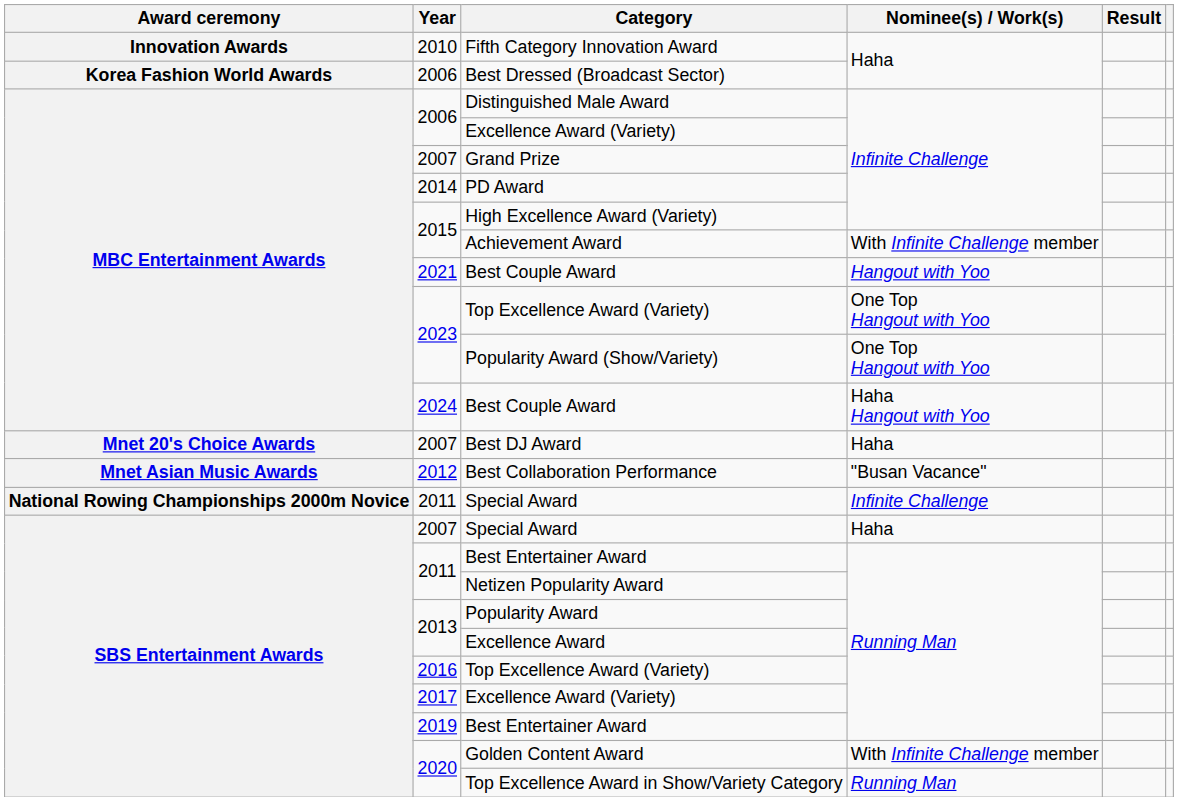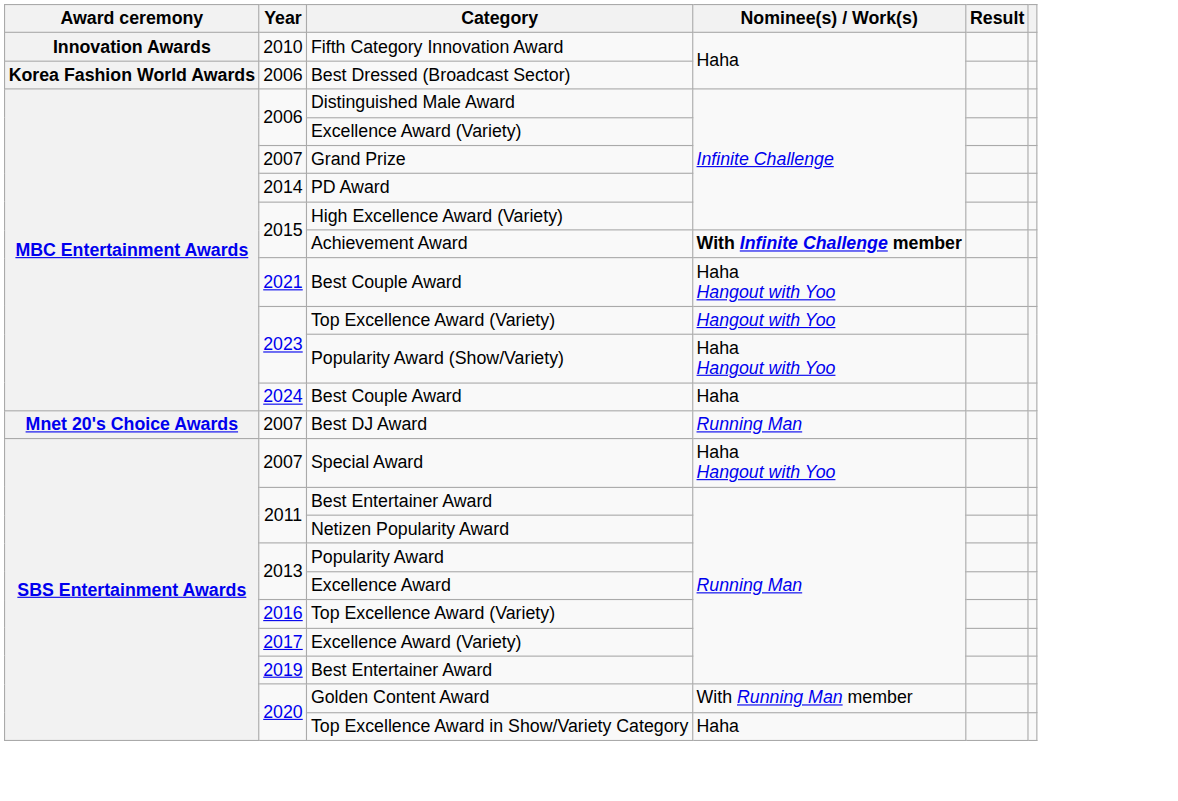 <table class="wikitable sortable plainrowheaders">
 <tr>
 <th scope="col">Award ceremony</th>
 <th scope="col">Year</th>
 <th scope="col">Category</th>
 <th scope="col">Nominee(s) / Work(s)</th>
 <th scope="col">Result</th>
 <th scope="col" class="unsortable"></th>
 </tr>
 <tr>
 <th scope="row">Innovation Awards</th>
 <td style="text-align:center">2010</td>
 <td>Fifth Category Innovation Award</td>
 <td rowspan="2">Haha</td>
 <td></td>
 <td style="text-align:center"></td>
 </tr>
 <tr>
 <th scope="row">Korea Fashion World Awards</th>
 <td style="text-align:center">2006</td>
 <td>Best Dressed (Broadcast Sector)</td>
 <td></td>
 <td style="text-align:center"></td>
 </tr>
 <tr>
 <th rowspan="10" scope="row"><a href='#'>MBC Entertainment Awards</a></th>
 <td rowspan="2" style="text-align:center">2006</td>
 <td>Distinguished Male Award</td>
 <td rowspan="5"><em><a href='#'>Infinite Challenge</a></em></td>
 <td></td>
 <td style="text-align:center"></td>
 </tr>
 <tr>
 <td>Excellence Award (Variety)</td>
 <td></td>
 <td style="text-align:center"></td>
 </tr>
 <tr>
 <td style="text-align:center">2007</td>
 <td>Grand Prize</td>
 <td></td>
 <td style="text-align:center"></td>
 </tr>
 <tr>
 <td style="text-align:center">2014</td>
 <td>PD Award</td>
 <td></td>
 <td style="text-align:center"></td>
 </tr>
 <tr>
 <td rowspan="2" style="text-align:center">2015</td>
 <td>High Excellence Award (Variety)</td>
 <td></td>
 <td style="text-align:center"></td>
 </tr>
 <tr>
 <td>Achievement Award</td>
-<td>With <em><a href='#'>Infinite Challenge</a></em> member</td>
+<td><strong>With <em><a href='#'>Infinite Challenge</a></em> member</strong></td>
 <td></td>
 <td style="text-align:center"></td>
 </tr>
 <tr>
 <td style="text-align:center"><a href='#'>2021</a></td>
 <td>Best Couple Award</td>
-<td><em><a href='#'>Hangout with Yoo</a></em></td>
+<td>Haha <br><em><a href='#'>Hangout with Yoo</a></em></td>
 <td></td>
 <td style="text-align:center"></td>
 </tr>
 <tr>
 <td rowspan="2" style="text-align:center"><a href='#'>2023</a></td>
 <td>Top Excellence Award (Variety)</td>
-<td>One Top <br><em><a href='#'>Hangout with Yoo</a></em></td>
+<td><em><a href='#'>Hangout with Yoo</a></em></td>
 <td></td>
 <td rowspan="2" style="text-align:center"></td>
 </tr>
 <tr>
 <td>Popularity Award (Show/Variety)</td>
-<td>One Top <br><em><a href='#'>Hangout with Yoo</a></em></td>
+<td>Haha <br><em><a href='#'>Hangout with Yoo</a></em></td>
 <td></td>
 </tr>
 <tr>
 <td style="text-align:center"><a href='#'>2024</a></td>
 <td>Best Couple Award</td>
-<td>Haha <br><em><a href='#'>Hangout with Yoo</a></em></td>
+<td>Haha</td>
 <td></td>
 <td style="text-align:center"></td>
 </tr>
 <tr>
 <th scope="row"><a href='#'>Mnet 20's Choice Awards</a></th>
 <td style="text-align:center">2007</td>
 <td>Best DJ Award</td>
-<td>Haha</td>
-<td></td>
-<td style="text-align:center"></td>
-</tr>
-<tr>
-<th scope="row"><a href='#'>Mnet Asian Music Awards</a></th>
-<td style="text-align:center"><a href='#'>2012</a></td>
-<td>Best Collaboration Performance</td>
-<td>"Busan Vacance"</td>
-<td></td>
-<td style="text-align:center"></td>
-</tr>
-<tr>
-<th scope="row">National Rowing Championships 2000m Novice</th>
-<td style="text-align:center">2011</td>
-<td>Special Award</td>
-<td><em><a href='#'>Infinite Challenge</a></em></td>
+<td><em><a href='#'>Running Man</a></em></td>
 <td></td>
 <td style="text-align:center"></td>
 </tr>
 <tr>
 <th scope="row" rowspan="10"><a href='#'>SBS Entertainment Awards</a></th>
 <td style="text-align:center">2007</td>
 <td>Special Award</td>
-<td>Haha</td>
+<td>Haha <br><em><a href='#'>Hangout with Yoo</a></em></td>
 <td></td>
 <td style="text-align:center"></td>
 </tr>
 <tr>
 <td rowspan="2" style="text-align:center">2011</td>
 <td>Best Entertainer Award</td>
 <td rowspan="7"><em><a href='#'>Running Man</a></em></td>
 <td></td>
 <td style="text-align:center"></td>
 </tr>
 <tr>
 <td>Netizen Popularity Award</td>
 <td></td>
 <td style="text-align:center"></td>
 </tr>
 <tr>
 <td rowspan="2" style="text-align:center">2013</td>
 <td>Popularity Award</td>
 <td></td>
 <td style="text-align:center"></td>
 </tr>
 <tr>
 <td>Excellence Award</td>
 <td></td>
 <td style="text-align:center"></td>
 </tr>
 <tr>
 <td style="text-align:center"><a href='#'>2016</a></td>
 <td>Top Excellence Award (Variety)</td>
 <td></td>
 <td style="text-align:center"></td>
 </tr>
 <tr>
 <td style="text-align:center"><a href='#'>2017</a></td>
 <td>Excellence Award (Variety)</td>
 <td></td>
 <td style="text-align:center"></td>
 </tr>
 <tr>
 <td style="text-align:center"><a href='#'>2019</a></td>
 <td>Best Entertainer Award</td>
 <td></td>
 <td style="text-align:center"></td>
 </tr>
 <tr>
 <td rowspan="2" style="text-align:center"><a href='#'>2020</a></td>
 <td>Golden Content Award</td>
-<td>With <em><a href='#'>Infinite Challenge</a></em> member</td>
+<td>With <em><a href='#'>Running Man</a></em> member</td>
 <td></td>
 <td style="text-align:center"></td>
 </tr>
 <tr>
 <td>Top Excellence Award in Show/Variety Category</td>
-<td><em><a href='#'>Running Man</a></em></td>
+<td>Haha</td>
 <td></td>
 <td style="text-align:center"></td>
 </tr>
 </table>
